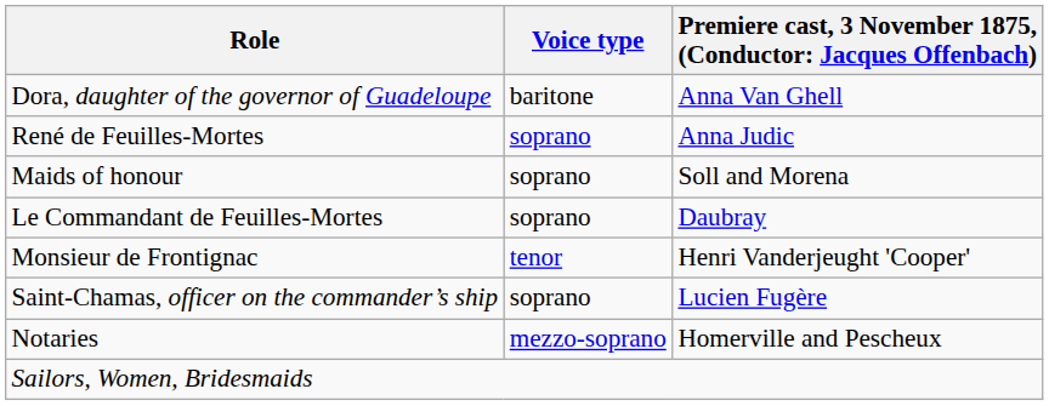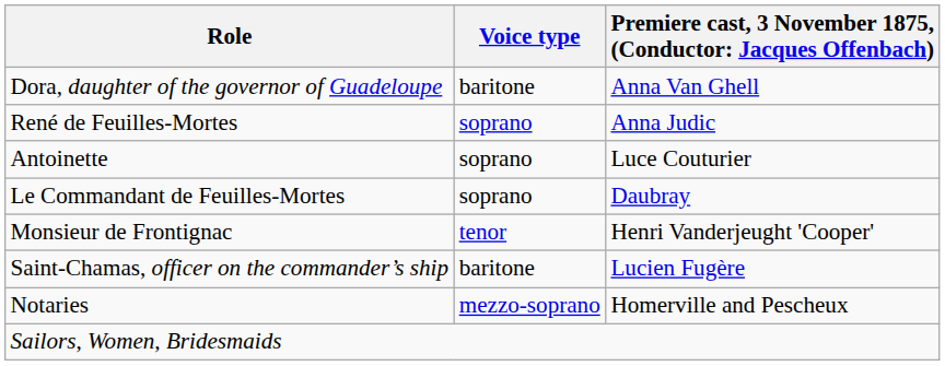 <table class="wikitable">
 <tr>
 <th>Role</th>
 <th><a href='#'>Voice type</a></th>
 <th>Premiere cast, 3 November 1875,<br>(Conductor: <a href='#'>Jacques Offenbach</a>)</th>
 </tr>
 <tr>
 <td>Dora, <em>daughter of the governor of <a href='#'>Guadeloupe</a></em></td>
 <td>baritone</td>
 <td><a href='#'>Anna Van Ghell</a></td>
 </tr>
 <tr>
 <td>René de Feuilles-Mortes</td>
 <td><a href='#'>soprano</a></td>
 <td><a href='#'>Anna Judic</a></td>
 </tr>
 <tr>
-<td>Maids of honour</td>
+<td>Antoinette</td>
 <td>soprano</td>
-<td>Soll and Morena</td>
+<td>Luce Couturier</td>
 </tr>
 <tr>
 <td>Le Commandant de Feuilles-Mortes</td>
 <td>soprano</td>
 <td><a href='#'>Daubray</a></td>
 </tr>
 <tr>
 <td>Monsieur de Frontignac</td>
 <td><a href='#'>tenor</a></td>
 <td>Henri Vanderjeught 'Cooper'</td>
 </tr>
 <tr>
 <td>Saint-Chamas, <em>officer on the commander’s ship</em></td>
-<td>soprano</td>
+<td>baritone</td>
 <td><a href='#'>Lucien Fugère</a></td>
 </tr>
 <tr>
 <td>Notaries</td>
 <td><a href='#'>mezzo-soprano</a></td>
 <td>Homerville and Pescheux</td>
 </tr>
 <tr>
 <td colspan="3"><em>Sailors, Women, Bridesmaids</em></td>
 </tr>
 </table>
